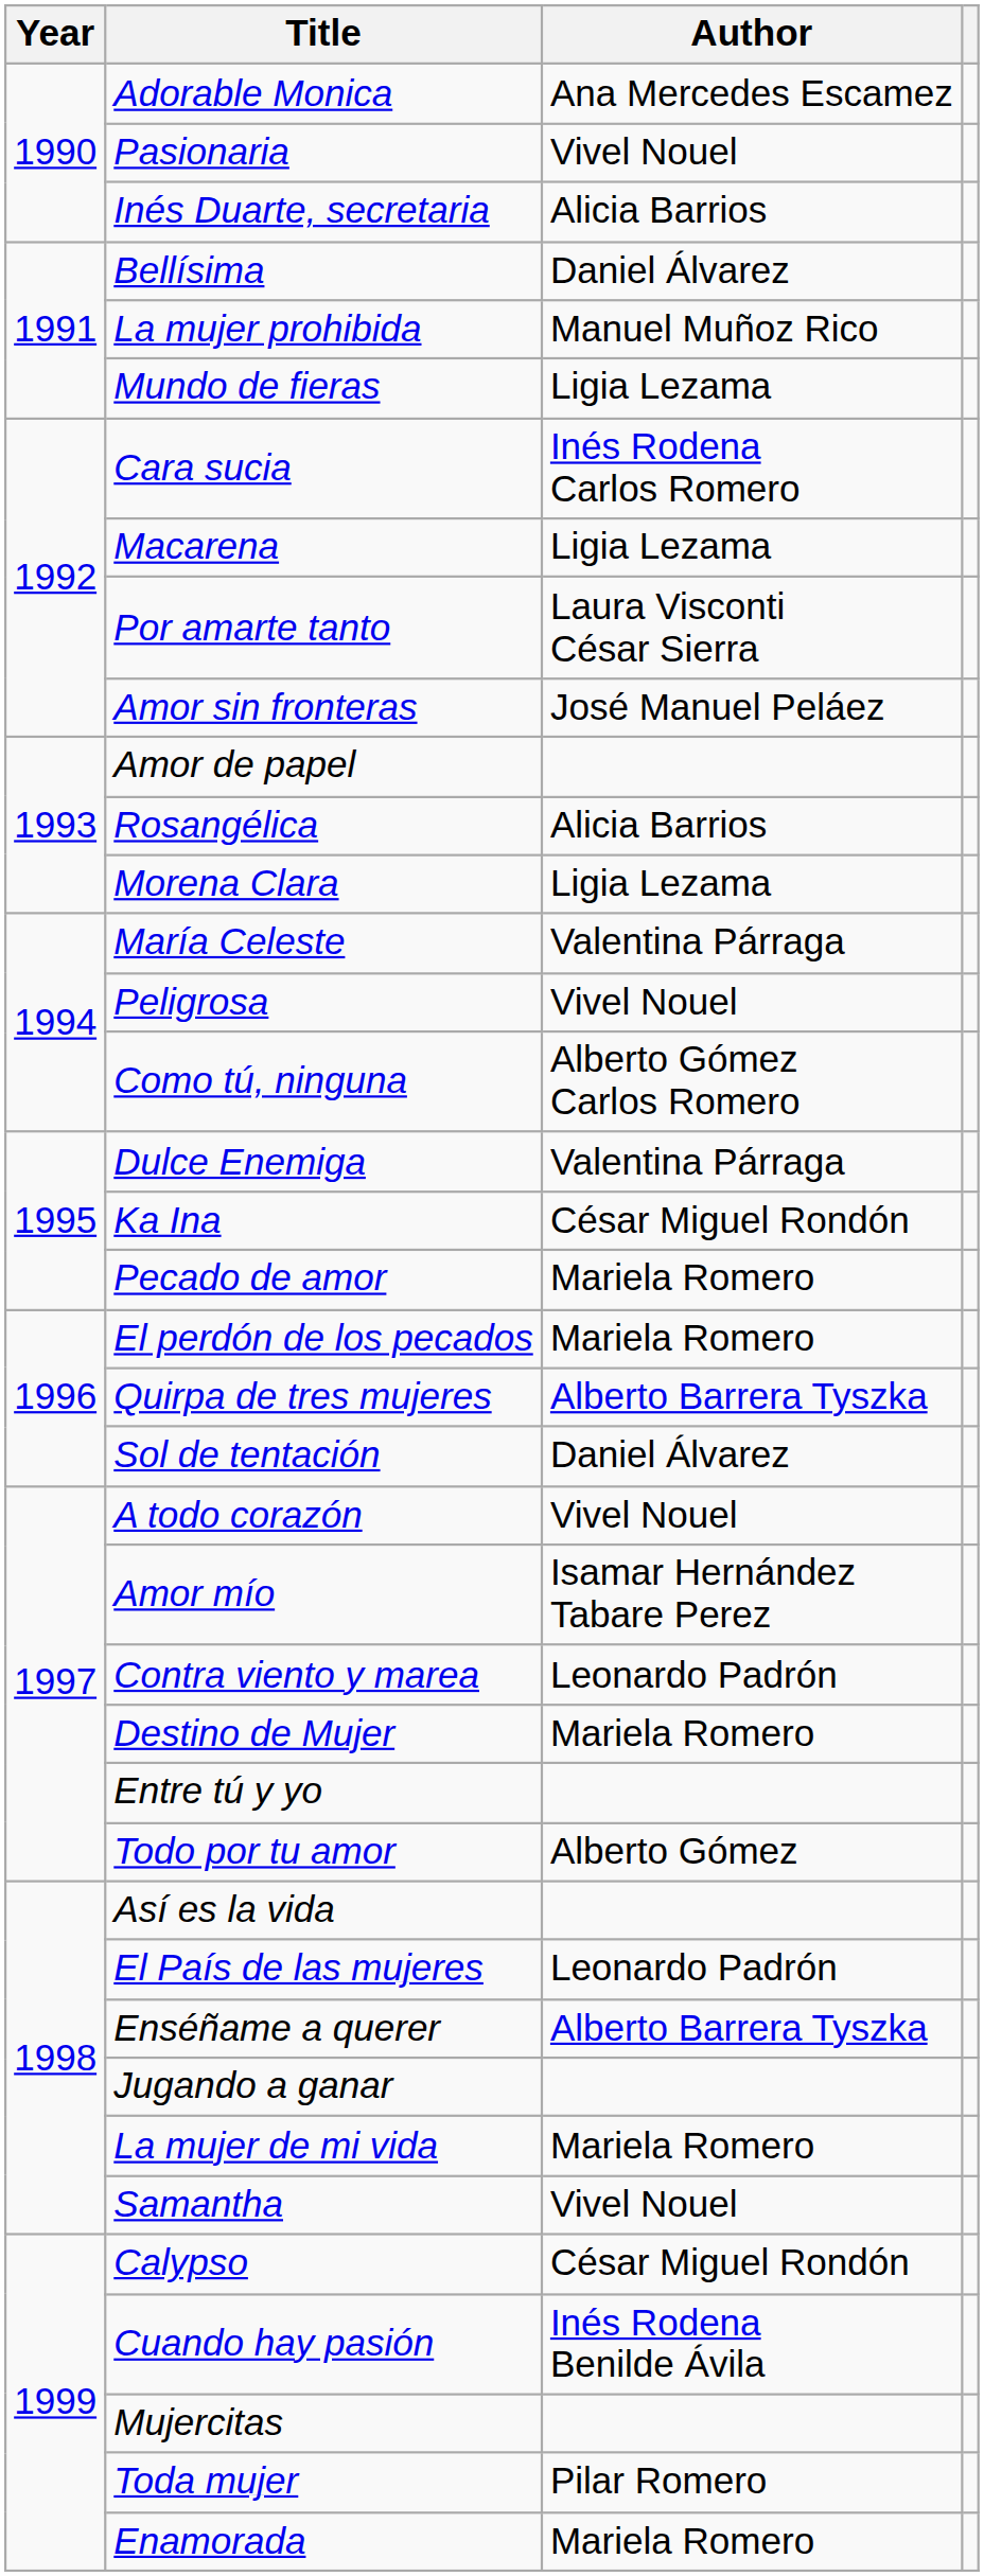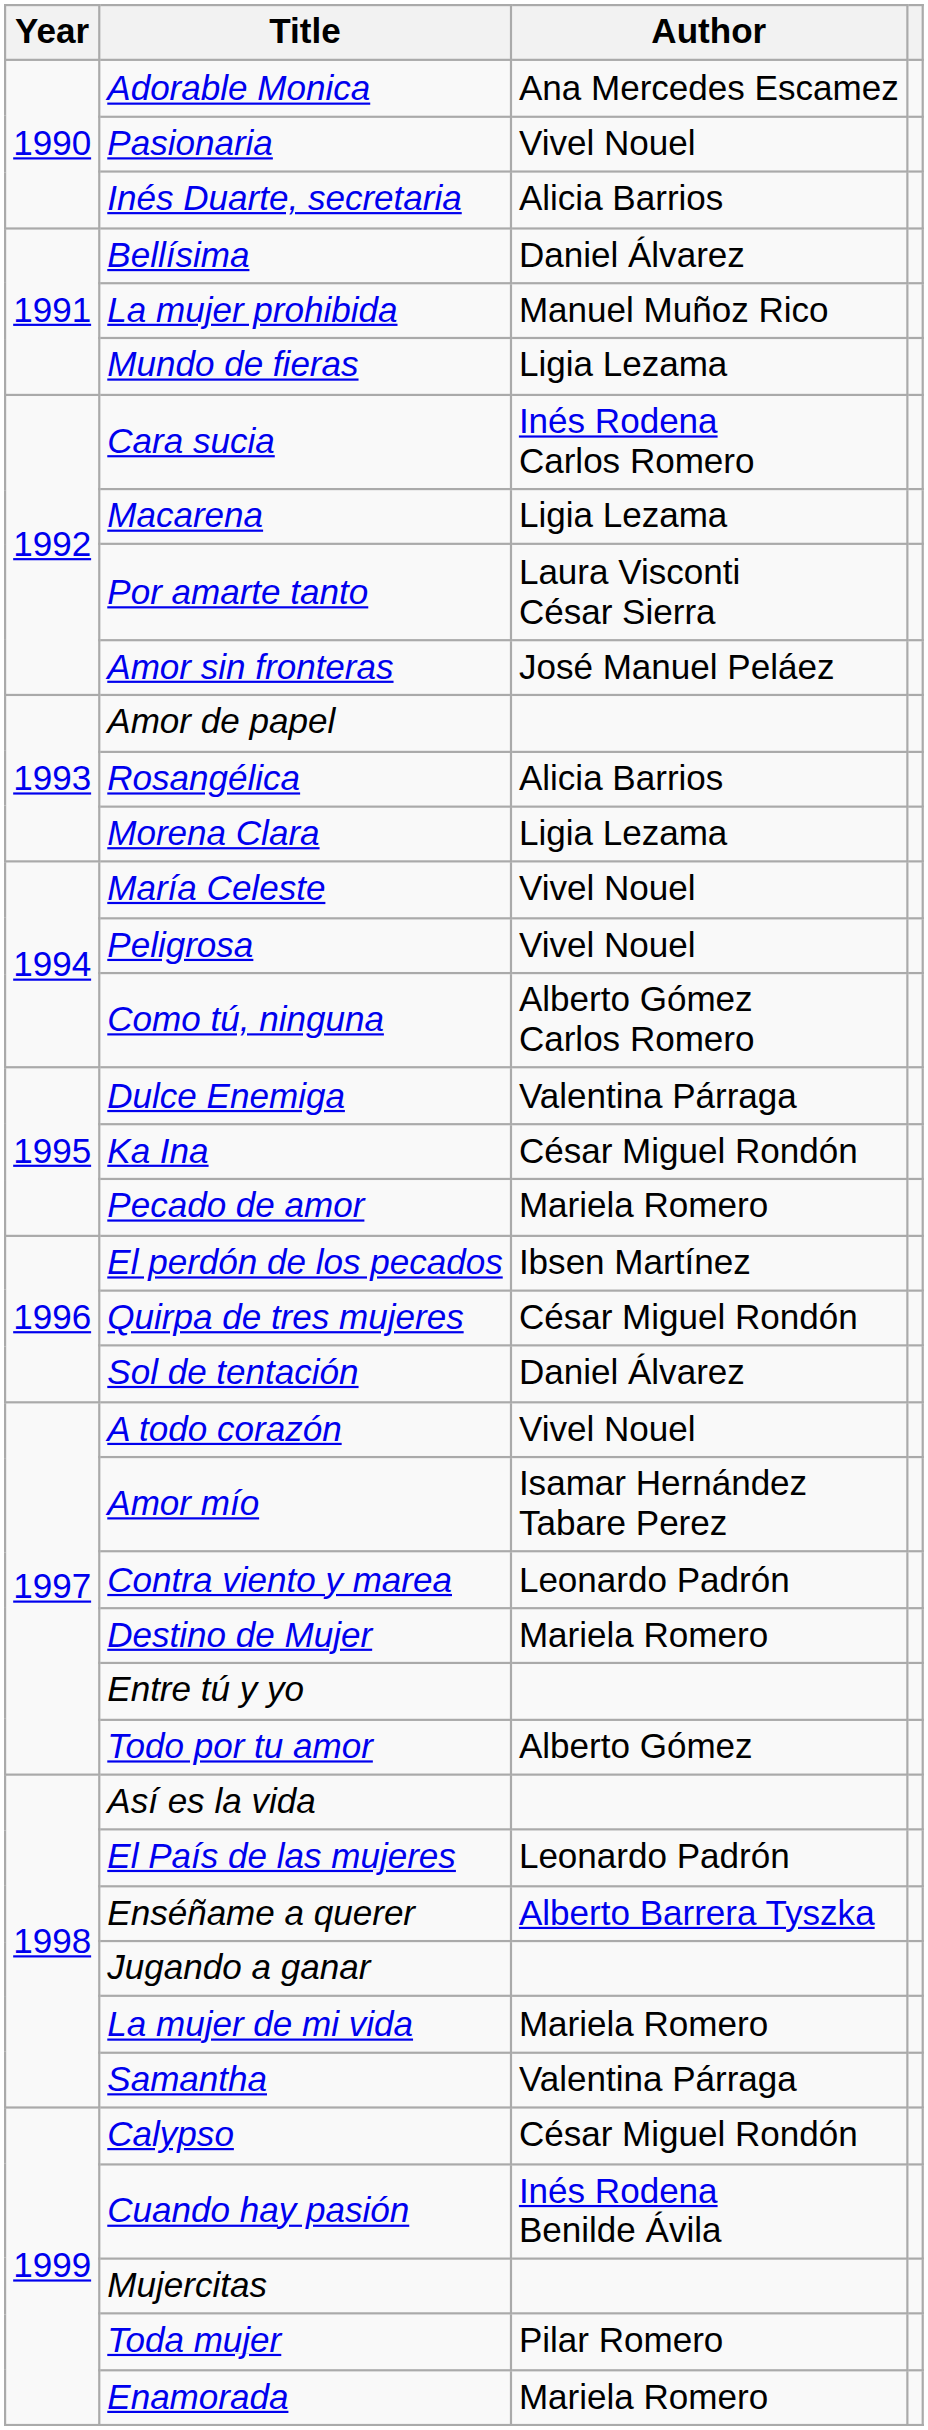 <table class="wikitable sortable">
 <tr>
 <th>Year</th>
 <th>Title</th>
 <th>Author</th>
 <th></th>
 </tr>
 <tr>
 <td rowspan="3"><a href='#'>1990</a></td>
 <td><em><a href='#'>Adorable Monica</a></em></td>
 <td>Ana Mercedes Escamez</td>
 <td></td>
 </tr>
 <tr>
 <td><em><a href='#'>Pasionaria</a></em></td>
 <td>Vivel Nouel</td>
 <td></td>
 </tr>
 <tr>
 <td><em><a href='#'>Inés Duarte, secretaria</a></em></td>
 <td>Alicia Barrios</td>
 <td></td>
 </tr>
 <tr>
 <td rowspan="3"><a href='#'>1991</a></td>
 <td><em><a href='#'>Bellísima</a></em></td>
 <td>Daniel Álvarez</td>
 <td></td>
 </tr>
 <tr>
 <td><em><a href='#'>La mujer prohibida</a></em></td>
 <td>Manuel Muñoz Rico</td>
 <td></td>
 </tr>
 <tr>
 <td><em><a href='#'>Mundo de fieras</a></em></td>
 <td>Ligia Lezama</td>
 <td></td>
 </tr>
 <tr>
 <td rowspan="4"><a href='#'>1992</a></td>
 <td><em><a href='#'>Cara sucia</a></em></td>
 <td><a href='#'>Inés Rodena</a><br>Carlos Romero</td>
 <td></td>
 </tr>
 <tr>
 <td><em><a href='#'>Macarena</a></em></td>
 <td>Ligia Lezama</td>
 <td></td>
 </tr>
 <tr>
 <td><em><a href='#'>Por amarte tanto</a></em></td>
 <td>Laura Visconti<br>César Sierra</td>
 <td></td>
 </tr>
 <tr>
 <td><em><a href='#'>Amor sin fronteras</a></em></td>
 <td>José Manuel Peláez</td>
 <td></td>
 </tr>
 <tr>
 <td rowspan="3"><a href='#'>1993</a></td>
 <td><em>Amor de papel</em></td>
 <td></td>
 <td></td>
 </tr>
 <tr>
 <td><em><a href='#'>Rosangélica</a></em></td>
 <td>Alicia Barrios</td>
 <td></td>
 </tr>
 <tr>
 <td><em><a href='#'>Morena Clara</a></em></td>
 <td>Ligia Lezama</td>
 <td></td>
 </tr>
 <tr>
 <td rowspan="3"><a href='#'>1994</a></td>
 <td><em><a href='#'>María Celeste</a></em></td>
-<td>Valentina Párraga</td>
+<td>Vivel Nouel</td>
 <td></td>
 </tr>
 <tr>
 <td><em><a href='#'>Peligrosa</a></em></td>
 <td>Vivel Nouel</td>
 <td></td>
 </tr>
 <tr>
 <td><em><a href='#'>Como tú, ninguna</a></em></td>
 <td>Alberto Gómez<br>Carlos Romero</td>
 <td></td>
 </tr>
 <tr>
 <td rowspan="3"><a href='#'>1995</a></td>
 <td><em><a href='#'>Dulce Enemiga</a></em></td>
 <td>Valentina Párraga</td>
 <td></td>
 </tr>
 <tr>
 <td><em><a href='#'>Ka Ina</a></em></td>
 <td>César Miguel Rondón</td>
 <td></td>
 </tr>
 <tr>
 <td><em><a href='#'>Pecado de amor</a></em></td>
 <td>Mariela Romero</td>
 <td></td>
 </tr>
 <tr>
 <td rowspan="3"><a href='#'>1996</a></td>
 <td><em><a href='#'>El perdón de los pecados</a></em></td>
-<td>Mariela Romero</td>
+<td>Ibsen Martínez</td>
 <td></td>
 </tr>
 <tr>
 <td><em><a href='#'>Quirpa de tres mujeres</a></em></td>
-<td><a href='#'>Alberto Barrera Tyszka</a></td>
+<td>César Miguel Rondón</td>
 <td></td>
 </tr>
 <tr>
 <td><em><a href='#'>Sol de tentación</a></em></td>
 <td>Daniel Álvarez</td>
 <td></td>
 </tr>
 <tr>
 <td rowspan="6"><a href='#'>1997</a></td>
 <td><em><a href='#'>A todo corazón</a></em></td>
 <td>Vivel Nouel</td>
 <td></td>
 </tr>
 <tr>
 <td><em><a href='#'>Amor mío</a></em></td>
 <td>Isamar Hernández<br>Tabare Perez</td>
 <td></td>
 </tr>
 <tr>
 <td><em><a href='#'>Contra viento y marea</a></em></td>
 <td>Leonardo Padrón</td>
 <td></td>
 </tr>
 <tr>
 <td><em><a href='#'>Destino de Mujer</a></em></td>
 <td>Mariela Romero</td>
 <td></td>
 </tr>
 <tr>
 <td><em>Entre tú y yo</em></td>
 <td></td>
 <td></td>
 </tr>
 <tr>
 <td><em><a href='#'>Todo por tu amor</a></em></td>
 <td>Alberto Gómez</td>
 <td></td>
 </tr>
 <tr>
 <td rowspan="6"><a href='#'>1998</a></td>
 <td><em>Así es la vida</em></td>
 <td></td>
 <td></td>
 </tr>
 <tr>
 <td><em><a href='#'>El País de las mujeres</a></em></td>
 <td>Leonardo Padrón</td>
 <td></td>
 </tr>
 <tr>
 <td><em>Enséñame a querer</em></td>
 <td><a href='#'>Alberto Barrera Tyszka</a></td>
 <td></td>
 </tr>
 <tr>
 <td><em>Jugando a ganar</em></td>
 <td></td>
 <td></td>
 </tr>
 <tr>
 <td><em><a href='#'>La mujer de mi vida</a></em></td>
 <td>Mariela Romero</td>
 <td></td>
 </tr>
 <tr>
 <td><em><a href='#'>Samantha</a></em></td>
-<td>Vivel Nouel</td>
+<td>Valentina Párraga</td>
 <td></td>
 </tr>
 <tr>
 <td rowspan="5"><a href='#'>1999</a></td>
 <td><em><a href='#'>Calypso</a></em></td>
 <td>César Miguel Rondón</td>
 <td></td>
 </tr>
 <tr>
 <td><em><a href='#'>Cuando hay pasión</a></em></td>
 <td><a href='#'>Inés Rodena</a><br>Benilde Ávila</td>
 <td></td>
 </tr>
 <tr>
 <td><em>Mujercitas</em></td>
 <td></td>
 <td></td>
 </tr>
 <tr>
 <td><em><a href='#'>Toda mujer</a></em></td>
 <td>Pilar Romero</td>
 <td></td>
 </tr>
 <tr>
 <td><em><a href='#'>Enamorada</a></em></td>
 <td>Mariela Romero</td>
 <td></td>
 </tr>
 <tr>
 </tr>
 </table>
